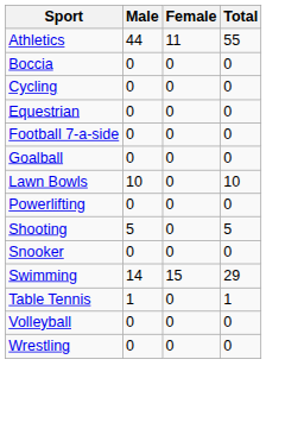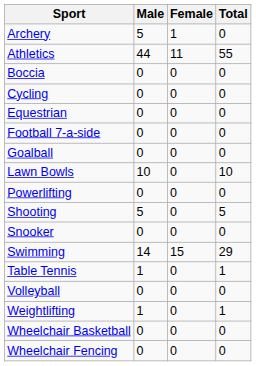 <table class="wikitable">
 <tr>
 <th>Sport</th>
 <th>Male</th>
 <th>Female</th>
 <th>Total</th>
+</tr>
+<tr>
+<td><a href='#'>Archery</a></td>
+<td>5</td>
+<td>1</td>
+<td>0</td>
 </tr>
 <tr>
 <td><a href='#'>Athletics</a></td>
 <td>44</td>
 <td>11</td>
 <td>55</td>
 </tr>
 <tr>
 <td><a href='#'>Boccia</a></td>
 <td>0</td>
 <td>0</td>
 <td>0</td>
 </tr>
 <tr>
 <td><a href='#'>Cycling</a></td>
 <td>0</td>
 <td>0</td>
 <td>0</td>
 </tr>
 <tr>
 <td><a href='#'>Equestrian</a></td>
 <td>0</td>
 <td>0</td>
 <td>0</td>
 </tr>
 <tr>
 <td><a href='#'>Football 7-a-side</a></td>
 <td>0</td>
 <td>0</td>
 <td>0</td>
 </tr>
 <tr>
 <td><a href='#'>Goalball</a></td>
 <td>0</td>
 <td>0</td>
 <td>0</td>
 </tr>
 <tr>
 <td><a href='#'>Lawn Bowls</a></td>
 <td>10</td>
 <td>0</td>
 <td>10</td>
 </tr>
 <tr>
 <td><a href='#'>Powerlifting</a></td>
 <td>0</td>
 <td>0</td>
 <td>0</td>
 </tr>
 <tr>
 <td><a href='#'>Shooting</a></td>
 <td>5</td>
 <td>0</td>
 <td>5</td>
 </tr>
 <tr>
 <td><a href='#'>Snooker</a></td>
 <td>0</td>
 <td>0</td>
 <td>0</td>
 </tr>
 <tr>
 <td><a href='#'>Swimming</a></td>
 <td>14</td>
 <td>15</td>
 <td>29</td>
 </tr>
 <tr>
 <td><a href='#'>Table Tennis</a></td>
 <td>1</td>
 <td>0</td>
 <td>1</td>
 </tr>
 <tr>
 <td><a href='#'>Volleyball</a></td>
 <td>0</td>
 <td>0</td>
 <td>0</td>
 </tr>
 <tr>
-<td><a href='#'>Wrestling</a></td>
+<td><a href='#'>Weightlifting</a></td>
+<td>1</td>
+<td>0</td>
+<td>1</td>
+</tr>
+<tr>
+<td><a href='#'>Wheelchair Basketball</a></td>
+<td>0</td>
+<td>0</td>
+<td>0</td>
+</tr>
+<tr>
+<td><a href='#'>Wheelchair Fencing</a></td>
 <td>0</td>
 <td>0</td>
 <td>0</td>
 </tr>
 </table>
